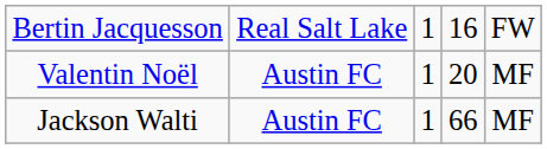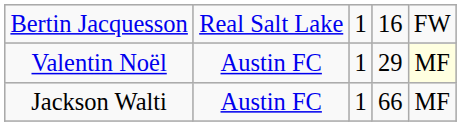 <table class="wikitable" style="text-align: center;">
 <tr>
 <td><a href='#'>Bertin Jacquesson</a></td>
 <td><a href='#'>Real Salt Lake</a></td>
 <td>1</td>
 <td>16</td>
 <td>FW</td>
 </tr>
 <tr>
 <td><a href='#'>Valentin Noël</a></td>
 <td><a href='#'>Austin FC</a></td>
 <td>1</td>
-<td>20</td>
-<td>MF</td>
+<td>29</td>
+<td style="background: lightyellow;">MF</td>
 </tr>
 <tr>
 <td>Jackson Walti</td>
 <td><a href='#'>Austin FC</a></td>
 <td>1</td>
 <td>66</td>
 <td>MF</td>
 </tr>
 </table>
